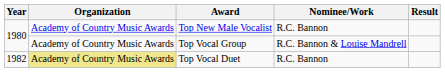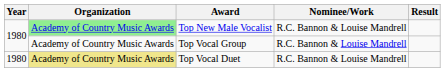 <table class="wikitable">
 <tr>
 <th>Year</th>
 <th>Organization</th>
 <th>Award</th>
 <th>Nominee/Work</th>
 <th>Result</th>
 </tr>
 <tr>
 <td rowspan=2>1980</td>
-<td><a href='#'>Academy of Country Music Awards</a></td>
+<td style="background: lightgreen;"><a href='#'>Academy of Country Music Awards</a></td>
 <td><a href='#'>Top New Male Vocalist</a></td>
-<td>R.C. Bannon</td>
+<td>R.C. Bannon & Louise Mandrell</td>
 <td></td>
 </tr>
 <tr>
 <td>Academy of Country Music Awards</td>
 <td>Top Vocal Group</td>
 <td>R.C. Bannon & <a href='#'>Louise Mandrell</a></td>
 <td></td>
 </tr>
 <tr>
-<td>1982</td>
+<td>1980</td>
 <td style="background: khaki;">Academy of Country Music Awards</td>
 <td>Top Vocal Duet</td>
-<td>R.C. Bannon</td>
+<td>R.C. Bannon & Louise Mandrell</td>
 <td></td>
 </tr>
 </table>
